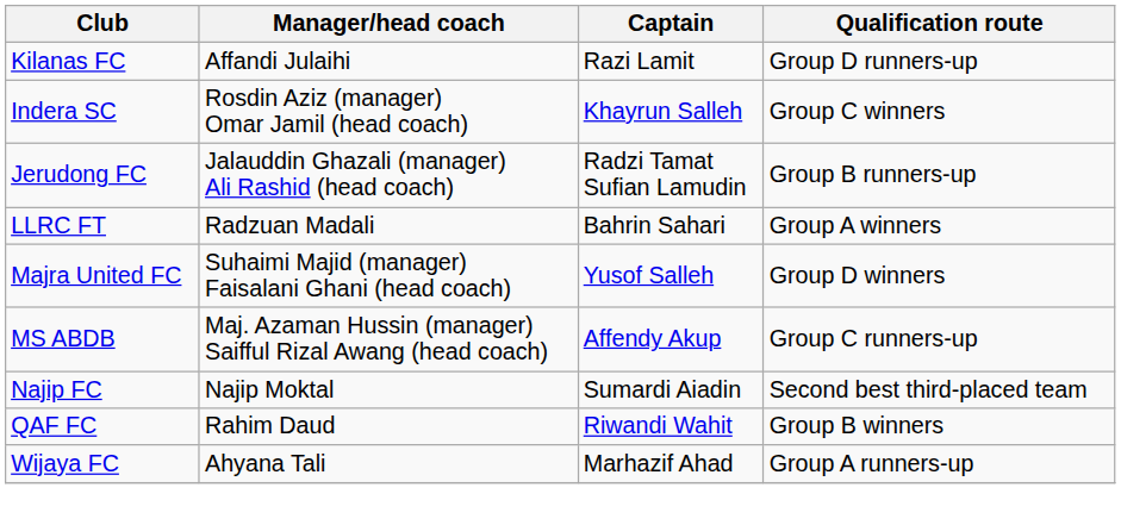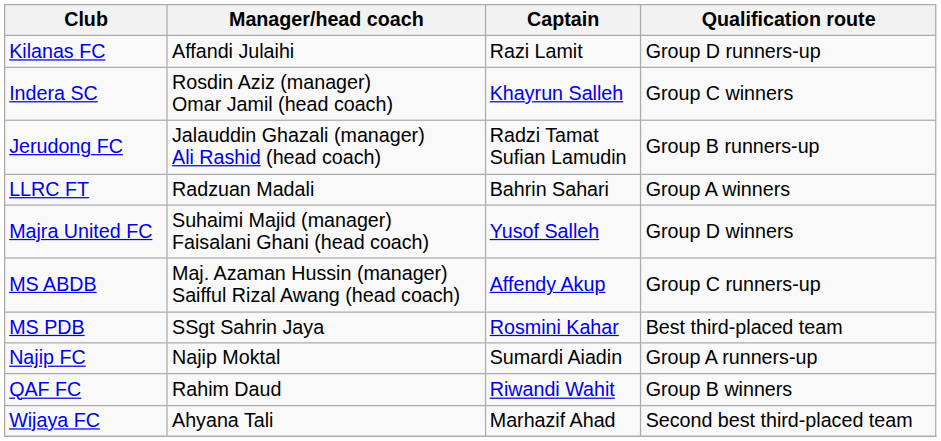 <table class="wikitable sortable" style="font-size:100%; width:60%">
 <tr>
 <th>Club</th>
 <th>Manager/head coach</th>
 <th>Captain</th>
 <th>Qualification route</th>
 </tr>
 <tr>
 <td><a href='#'>Kilanas FC</a></td>
 <td>Affandi Julaihi</td>
 <td>Razi Lamit</td>
 <td>Group D runners-up</td>
 </tr>
 <tr>
 <td><a href='#'>Indera SC</a></td>
 <td>Rosdin Aziz (manager)<br>Omar Jamil (head coach)</td>
 <td><a href='#'>Khayrun Salleh</a></td>
 <td>Group C winners</td>
 </tr>
 <tr>
 <td><a href='#'>Jerudong FC</a></td>
 <td>Jalauddin Ghazali (manager)<br><a href='#'>Ali Rashid</a> (head coach)</td>
 <td>Radzi Tamat<br>Sufian Lamudin</td>
 <td>Group B runners-up</td>
 </tr>
 <tr>
 <td><a href='#'>LLRC FT</a></td>
 <td>Radzuan Madali</td>
 <td>Bahrin Sahari</td>
 <td>Group A winners</td>
 </tr>
 <tr>
 <td><a href='#'>Majra United FC</a></td>
 <td>Suhaimi Majid (manager)<br>Faisalani Ghani (head coach)</td>
 <td><a href='#'>Yusof Salleh</a></td>
 <td>Group D winners</td>
 </tr>
 <tr>
 <td><a href='#'>MS ABDB</a></td>
 <td>Maj. Azaman Hussin (manager)<br>Saifful Rizal Awang (head coach)</td>
 <td><a href='#'>Affendy Akup</a></td>
 <td>Group C runners-up</td>
 </tr>
 <tr>
+<td><a href='#'>MS PDB</a></td>
+<td>SSgt Sahrin Jaya</td>
+<td><a href='#'>Rosmini Kahar</a></td>
+<td>Best third-placed team</td>
+</tr>
+<tr>
 <td><a href='#'>Najip FC</a></td>
 <td>Najip Moktal</td>
 <td>Sumardi Aiadin</td>
-<td>Second best third-placed team</td>
+<td>Group A runners-up</td>
 </tr>
 <tr>
 <td><a href='#'>QAF FC</a></td>
 <td>Rahim Daud</td>
 <td><a href='#'>Riwandi Wahit</a></td>
 <td>Group B winners</td>
 </tr>
 <tr>
 <td><a href='#'>Wijaya FC</a></td>
 <td>Ahyana Tali</td>
 <td>Marhazif Ahad</td>
-<td>Group A runners-up</td>
+<td>Second best third-placed team</td>
 </tr>
 <tr>
 </tr>
 </table>
